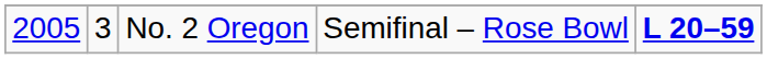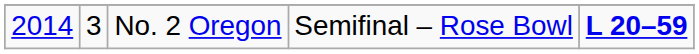 <table class="wikitable">
 <tr>
 </tr>
 <tr>
-<td><a href='#'>2005</a></td>
+<td><a href='#'>2014</a></td>
 <td>3</td>
 <td>No. 2 <a href='#'>Oregon</a></td>
 <td>Semifinal – <a href='#'>Rose Bowl</a></td>
 <td><strong><a href='#'>L 20–59</a></strong></td>
 </tr>
 </table>
